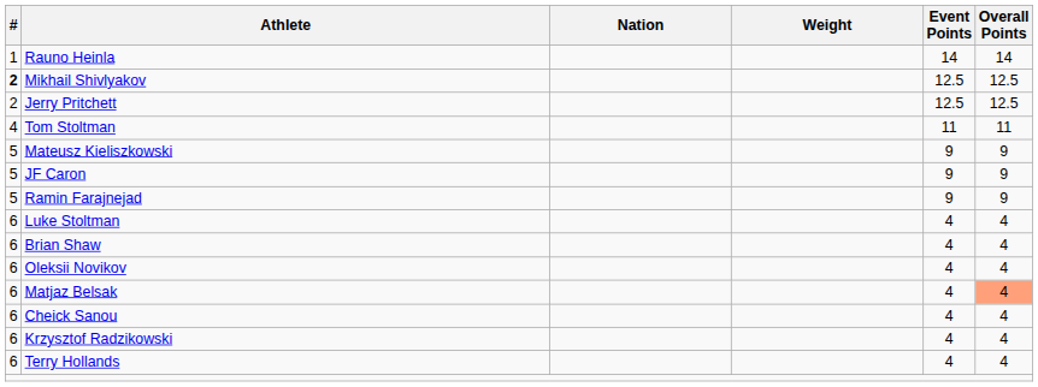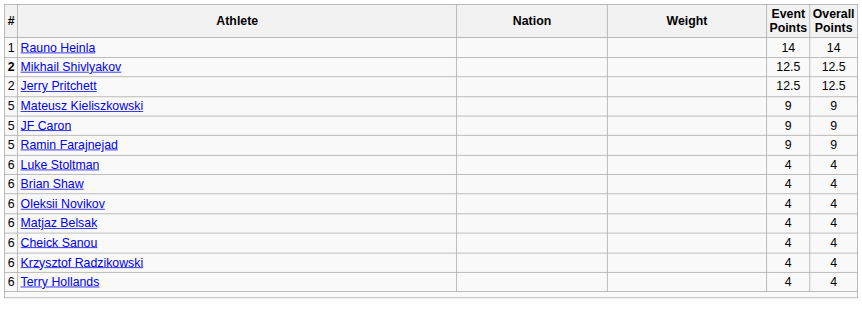 <table class="wikitable sortable" style="text-align:center;width: 70%;">
 <tr>
 <th scope="col" style="width: 10px;">#</th>
 <th scope="col">Athlete</th>
 <th scope="col">Nation</th>
 <th scope="col">Weight</th>
 <th scope="col" style="width: 10px;">Event Points</th>
 <th scope="col" style="width: 10px;">Overall Points</th>
 </tr>
 <tr>
 <td>1</td>
 <td align=left><a href='#'>Rauno Heinla</a></td>
 <td align=left></td>
 <td></td>
 <td>14</td>
 <td>14</td>
 </tr>
 <tr>
 <td><strong>2</strong></td>
 <td align=left><a href='#'>Mikhail Shivlyakov</a></td>
 <td align=left></td>
 <td></td>
 <td>12.5</td>
 <td>12.5</td>
 </tr>
 <tr>
 <td>2</td>
 <td align=left><a href='#'>Jerry Pritchett</a></td>
 <td align=left></td>
 <td></td>
 <td>12.5</td>
 <td>12.5</td>
-</tr>
-<tr>
-<td>4</td>
-<td align=left><a href='#'>Tom Stoltman</a></td>
-<td align=left></td>
-<td></td>
-<td>11</td>
-<td>11</td>
 </tr>
 <tr>
 <td>5</td>
 <td align=left><a href='#'>Mateusz Kieliszkowski</a></td>
 <td align=left></td>
 <td></td>
 <td>9</td>
 <td>9</td>
 </tr>
 <tr>
 <td>5</td>
 <td align=left><a href='#'>JF Caron</a></td>
 <td align=left></td>
 <td></td>
 <td>9</td>
 <td>9</td>
 </tr>
 <tr>
 <td>5</td>
 <td align=left><a href='#'>Ramin Farajnejad</a></td>
 <td align=left></td>
 <td></td>
 <td>9</td>
 <td>9</td>
 </tr>
 <tr>
 <td>6</td>
 <td align=left><a href='#'>Luke Stoltman</a></td>
 <td align=left></td>
 <td></td>
 <td>4</td>
 <td>4</td>
 </tr>
 <tr>
 <td>6</td>
 <td align=left><a href='#'>Brian Shaw</a></td>
 <td align=left></td>
 <td></td>
 <td>4</td>
 <td>4</td>
 </tr>
 <tr>
 <td>6</td>
 <td align=left><a href='#'>Oleksii Novikov</a></td>
 <td align=left></td>
 <td></td>
 <td>4</td>
 <td>4</td>
 </tr>
 <tr>
 <td>6</td>
 <td align=left><a href='#'>Matjaz Belsak</a></td>
 <td align=left></td>
 <td></td>
 <td>4</td>
-<td style="background: lightsalmon;">4</td>
+<td>4</td>
 </tr>
 <tr>
 <td>6</td>
 <td align=left><a href='#'>Cheick Sanou</a></td>
 <td align=left></td>
 <td></td>
 <td>4</td>
 <td>4</td>
 </tr>
 <tr>
 <td>6</td>
 <td align=left><a href='#'>Krzysztof Radzikowski</a></td>
 <td align=left></td>
 <td></td>
 <td>4</td>
 <td>4</td>
 </tr>
 <tr>
 <td>6</td>
 <td align=left><a href='#'>Terry Hollands</a></td>
 <td align=left></td>
 <td></td>
 <td>4</td>
 <td>4</td>
 </tr>
 <tr class="sortbottom">
 <td colspan="6"></td>
 </tr>
 </table>
